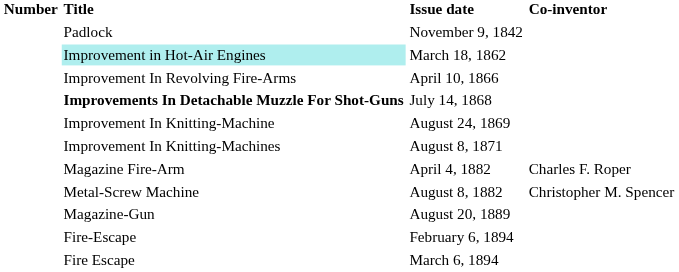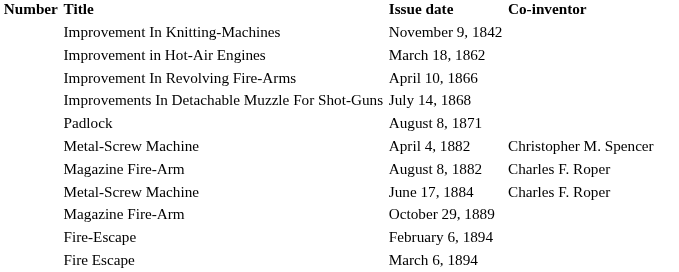 <table border="0" cellpadding="2">
 <tr>
 <th align="left">Number</th>
 <th align="left">Title</th>
 <th align="left">Issue date</th>
 <th align="left">Co-inventor</th>
 </tr>
 <tr>
 <td></td>
-<td>Padlock</td>
+<td>Improvement In Knitting-Machines</td>
 <td>November 9, 1842</td>
 <td></td>
 </tr>
 <tr>
 <td></td>
-<td style="background: paleturquoise;">Improvement in Hot-Air Engines</td>
+<td>Improvement in Hot-Air Engines</td>
 <td>March 18, 1862</td>
 <td></td>
 </tr>
 <tr>
 <td></td>
 <td>Improvement In Revolving Fire-Arms</td>
 <td>April 10, 1866</td>
 <td></td>
 </tr>
 <tr>
 <td></td>
-<td><strong>Improvements In Detachable Muzzle For Shot-Guns</strong></td>
+<td>Improvements In Detachable Muzzle For Shot-Guns</td>
 <td>July 14, 1868</td>
 <td></td>
 </tr>
 <tr>
 <td></td>
-<td>Improvement In Knitting-Machine</td>
-<td>August 24, 1869</td>
-<td></td>
-</tr>
-<tr>
-<td></td>
-<td>Improvement In Knitting-Machines</td>
+<td>Padlock</td>
 <td>August 8, 1871</td>
 <td></td>
 </tr>
 <tr>
 <td></td>
+<td>Metal-Screw Machine</td>
+<td>April 4, 1882</td>
+<td>Christopher M. Spencer</td>
+</tr>
+<tr>
+<td></td>
 <td>Magazine Fire-Arm</td>
-<td>April 4, 1882</td>
+<td>August 8, 1882</td>
 <td>Charles F. Roper</td>
 </tr>
 <tr>
 <td></td>
 <td>Metal-Screw Machine</td>
-<td>August 8, 1882</td>
-<td>Christopher M. Spencer</td>
+<td>June 17, 1884</td>
+<td>Charles F. Roper</td>
 </tr>
 <tr>
 <td></td>
-<td>Magazine-Gun</td>
-<td>August 20, 1889</td>
+<td>Magazine Fire-Arm</td>
+<td>October 29, 1889</td>
 <td></td>
 </tr>
 <tr>
 <td></td>
 <td>Fire-Escape</td>
 <td>February 6, 1894</td>
 <td></td>
 </tr>
 <tr>
 <td></td>
 <td>Fire Escape</td>
 <td>March 6, 1894</td>
 <td></td>
 </tr>
 </table>
